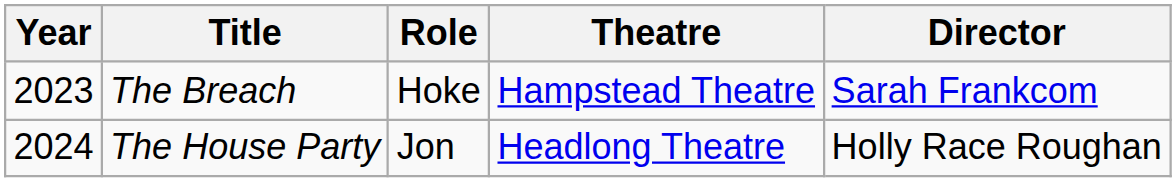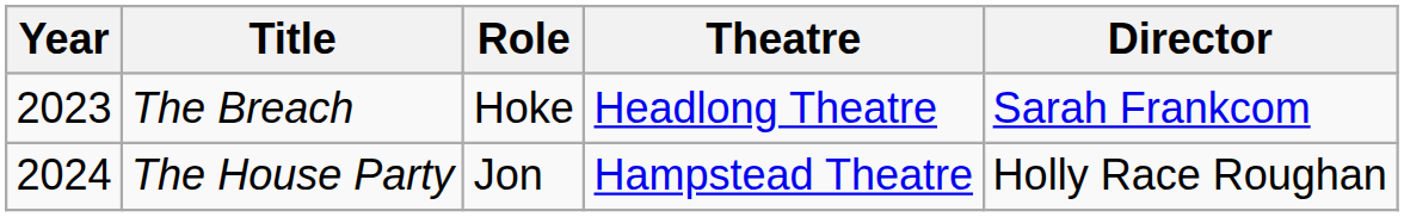 <table class="wikitable sortable">
 <tr>
 <th>Year</th>
 <th>Title</th>
 <th>Role</th>
 <th>Theatre</th>
 <th>Director</th>
 </tr>
 <tr>
 <td>2023</td>
 <td><em>The Breach</em></td>
 <td>Hoke</td>
-<td><a href='#'>Hampstead Theatre</a></td>
+<td><a href='#'>Headlong Theatre</a></td>
 <td><a href='#'>Sarah Frankcom</a></td>
 </tr>
 <tr>
 <td>2024</td>
 <td><em>The House Party</em></td>
 <td>Jon</td>
-<td><a href='#'>Headlong Theatre</a></td>
+<td><a href='#'>Hampstead Theatre</a></td>
 <td>Holly Race Roughan</td>
 </tr>
 </table>
